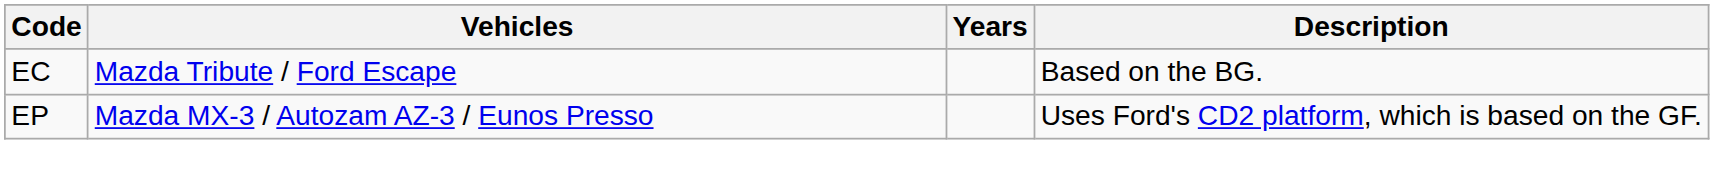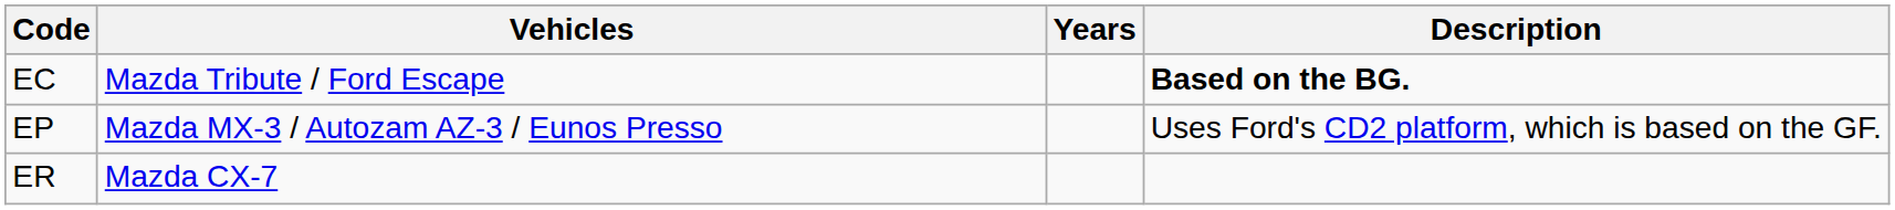 <table class="wikitable">
 <tr>
 <th>Code</th>
 <th style="width:30em">Vehicles</th>
 <th>Years</th>
 <th>Description</th>
 </tr>
 <tr>
 <td>EC</td>
 <td><a href='#'>Mazda Tribute</a> / <a href='#'>Ford Escape</a></td>
 <td></td>
-<td>Based on the BG.</td>
+<td><strong>Based on the BG.</strong></td>
 </tr>
 <tr>
 <td>EP</td>
 <td><a href='#'>Mazda MX-3</a> / <a href='#'>Autozam AZ-3</a> / <a href='#'>Eunos Presso</a></td>
 <td></td>
 <td>Uses Ford's <a href='#'>CD2 platform</a>, which is based on the GF.</td>
 </tr>
+<tr>
+<td>ER</td>
+<td><a href='#'>Mazda CX-7</a></td>
+<td></td>
+<td></td>
+</tr>
 </table>
